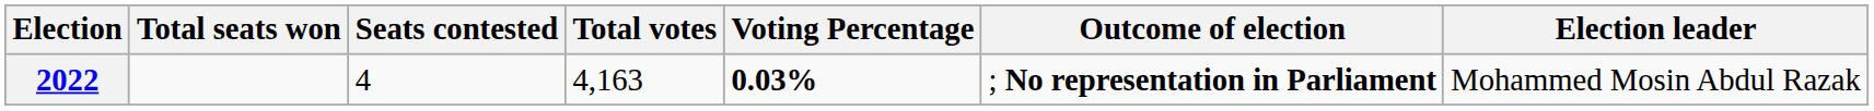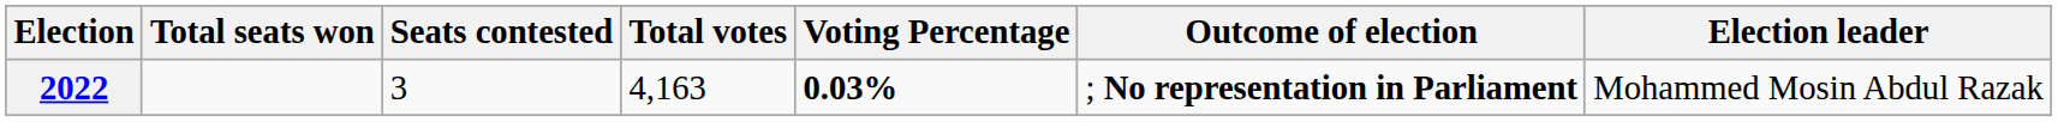 <table class="wikitable">
 <tr>
 <th>Election</th>
 <th>Total seats won</th>
 <th>Seats contested</th>
 <th>Total votes</th>
 <th>Voting Percentage</th>
 <th>Outcome of election</th>
 <th>Election leader</th>
 </tr>
 <tr>
 <th><a href='#'>2022</a></th>
 <td></td>
-<td>4</td>
+<td>3</td>
 <td>4,163</td>
 <td><strong>0.03%</strong></td>
 <td>; <strong>No representation in Parliament</strong> </td>
 <td>Mohammed Mosin Abdul Razak</td>
 </tr>
 </table>
